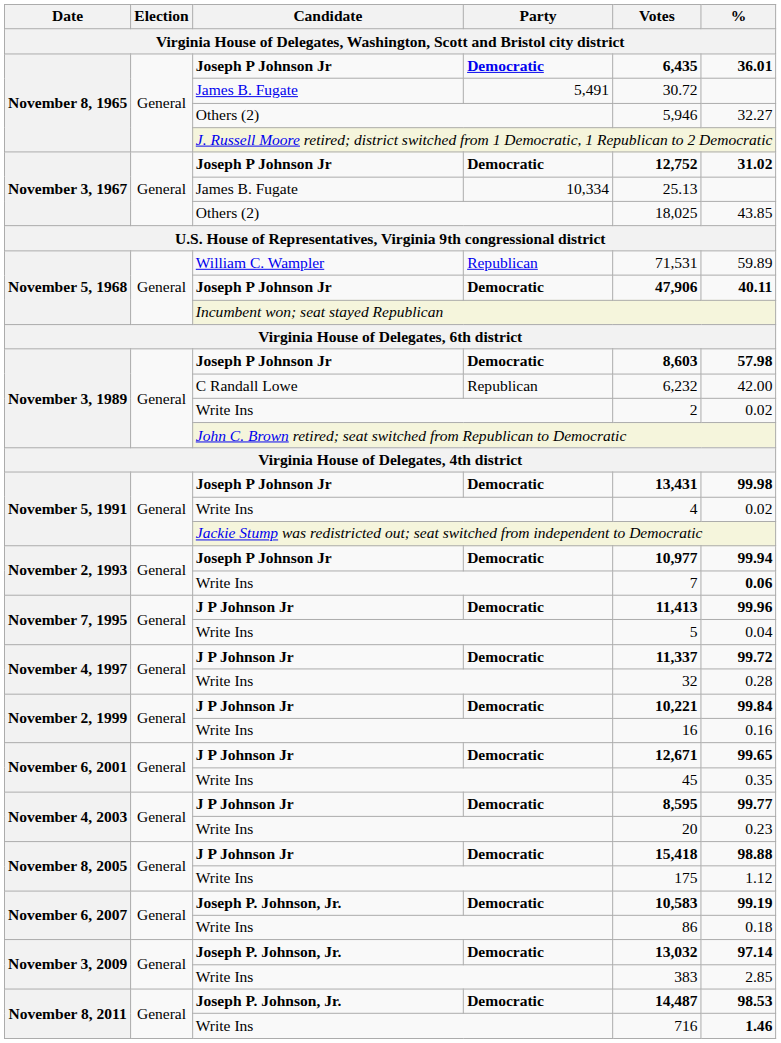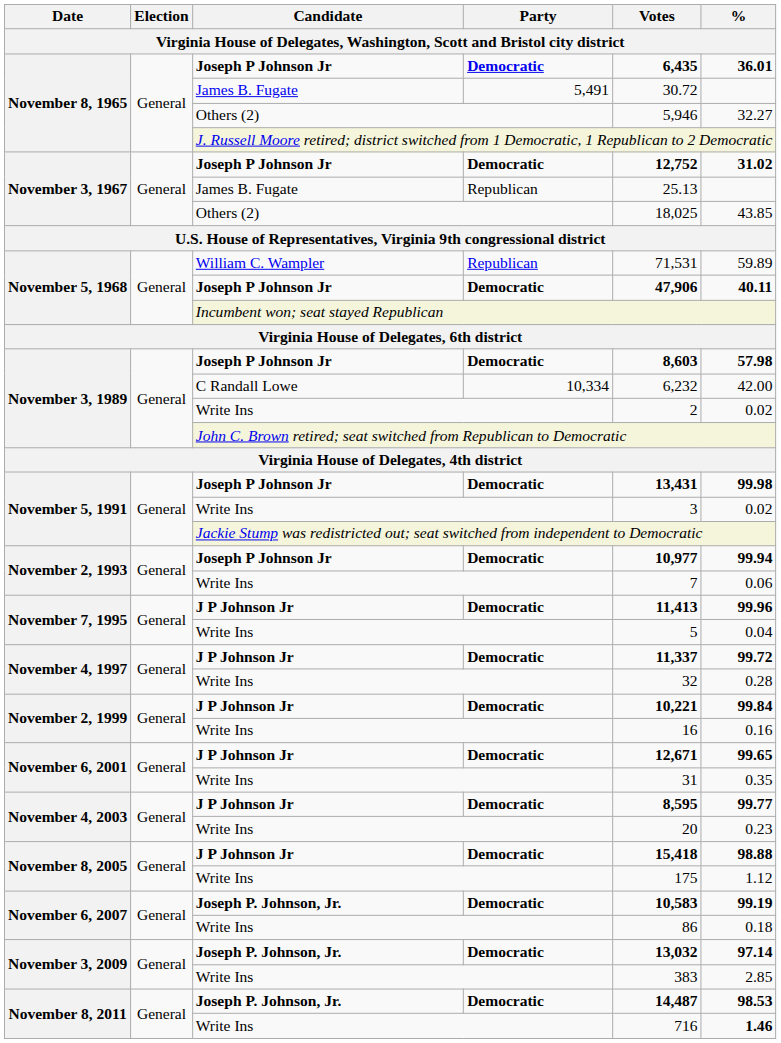 <table class="wikitable">
 <tr>
 <th>Date</th>
 <th>Election</th>
 <th>Candidate</th>
 <th>Party</th>
 <th>Votes</th>
 <th>%</th>
 </tr>
 <tr>
 <th colspan="6">Virginia House of Delegates, Washington, Scott and Bristol city district</th>
 </tr>
 <tr>
 <th rowspan="4">November 8, 1965</th>
 <td rowspan="4" align="center">General</td>
 <td><strong>Joseph P Johnson Jr</strong></td>
 <td><strong><a href='#'>Democratic</a></strong></td>
 <td align="right"><strong>6,435</strong></td>
 <td align="right"><strong>36.01</strong></td>
 </tr>
 <tr>
 <td><a href='#'>James B. Fugate</a></td>
 <td align="right">5,491</td>
 <td align="right">30.72</td>
 </tr>
 <tr>
 <td colspan="2">Others (2)</td>
 <td align="right">5,946</td>
 <td align="right">32.27</td>
 </tr>
 <tr>
 <td colspan="4" style="background:Beige"><em><a href='#'>J. Russell Moore</a> retired; district switched from 1 Democratic, 1 Republican to 2 Democratic</em></td>
 </tr>
 <tr>
 <th rowspan="3">November 3, 1967</th>
 <td rowspan="3" align="center">General</td>
 <td><strong>Joseph P Johnson Jr</strong></td>
 <td><strong>Democratic</strong></td>
 <td align="right"><strong>12,752</strong></td>
 <td align="right"><strong>31.02</strong></td>
 </tr>
 <tr>
 <td>James B. Fugate</td>
-<td align="right">10,334</td>
+<td>Republican</td>
 <td align="right">25.13</td>
 </tr>
 <tr>
 <td colspan="2">Others (2)</td>
 <td align="right">18,025</td>
 <td align="right">43.85</td>
 </tr>
 <tr>
 <th colspan="6">U.S. House of Representatives, Virginia 9th congressional district</th>
 </tr>
 <tr>
 <th rowspan="3">November 5, 1968</th>
 <td rowspan="3" align="center">General</td>
 <td><a href='#'>William C. Wampler</a></td>
 <td><a href='#'>Republican</a></td>
 <td align="right">71,531</td>
 <td align="right">59.89</td>
 </tr>
 <tr>
 <td><strong>Joseph P Johnson Jr</strong></td>
 <td><strong>Democratic</strong></td>
 <td align="right"><strong>47,906</strong></td>
 <td align="right"><strong>40.11</strong></td>
 </tr>
 <tr>
 <td colspan="4" style="background:Beige"><em>Incumbent won; seat stayed Republican</em></td>
 </tr>
 <tr>
 <th colspan="6">Virginia House of Delegates, 6th district</th>
 </tr>
 <tr>
 <th rowspan="4">November 3, 1989</th>
 <td rowspan="4" align="center">General</td>
 <td><strong>Joseph P Johnson Jr</strong></td>
 <td><strong>Democratic</strong></td>
 <td align="right"><strong>8,603</strong></td>
 <td align="right"><strong>57.98</strong></td>
 </tr>
 <tr>
 <td>C Randall Lowe</td>
-<td>Republican</td>
+<td align="right">10,334</td>
 <td align="right">6,232</td>
 <td align="right">42.00</td>
 </tr>
 <tr>
 <td colspan="2">Write Ins</td>
 <td align="right">2</td>
 <td align="right">0.02</td>
 </tr>
 <tr>
 <td colspan="4" style="background:Beige"><em><a href='#'>John C. Brown</a> retired; seat switched from Republican to Democratic</em></td>
 </tr>
 <tr>
 <th colspan="6">Virginia House of Delegates, 4th district</th>
 </tr>
 <tr>
 <th rowspan="3">November 5, 1991</th>
 <td rowspan="3" align="center">General</td>
 <td><strong>Joseph P Johnson Jr</strong></td>
 <td><strong>Democratic</strong></td>
 <td align="right"><strong>13,431</strong></td>
 <td align="right"><strong>99.98</strong></td>
 </tr>
 <tr>
 <td colspan="2">Write Ins</td>
-<td align="right">4</td>
+<td align="right">3</td>
 <td align="right">0.02</td>
 </tr>
 <tr>
 <td colspan="4" style="background:Beige"><em><a href='#'>Jackie Stump</a> was redistricted out; seat switched from independent to Democratic</em></td>
 </tr>
 <tr>
 <th rowspan="2">November 2, 1993</th>
 <td rowspan="2" align="center">General</td>
 <td><strong>Joseph P Johnson Jr</strong></td>
 <td><strong>Democratic</strong></td>
 <td align="right"><strong>10,977</strong></td>
 <td align="right"><strong>99.94</strong></td>
 </tr>
 <tr>
 <td colspan="2">Write Ins</td>
 <td align="right">7</td>
-<td align="right"><strong>0.06</strong></td>
+<td align="right">0.06</td>
 </tr>
 <tr>
 <th rowspan="2">November 7, 1995</th>
 <td rowspan="2" align="center">General</td>
 <td><strong>J P Johnson Jr</strong></td>
 <td><strong>Democratic</strong></td>
 <td align="right"><strong>11,413</strong></td>
 <td align="right"><strong>99.96</strong></td>
 </tr>
 <tr>
 <td colspan="2">Write Ins</td>
 <td align="right">5</td>
 <td align="right">0.04</td>
 </tr>
 <tr>
 <th rowspan="2">November 4, 1997</th>
 <td rowspan="2" align="center">General</td>
 <td><strong>J P Johnson Jr</strong></td>
 <td><strong>Democratic</strong></td>
 <td align="right"><strong>11,337</strong></td>
 <td align="right"><strong>99.72</strong></td>
 </tr>
 <tr>
 <td colspan="2">Write Ins</td>
 <td align="right">32</td>
 <td align="right">0.28</td>
 </tr>
 <tr>
 <th rowspan="2">November 2, 1999</th>
 <td rowspan="2" align="center">General</td>
 <td><strong>J P Johnson Jr</strong></td>
 <td><strong>Democratic</strong></td>
 <td align="right"><strong>10,221</strong></td>
 <td align="right"><strong>99.84</strong></td>
 </tr>
 <tr>
 <td colspan="2">Write Ins</td>
 <td align="right">16</td>
 <td align="right">0.16</td>
 </tr>
 <tr>
 <th rowspan="2">November 6, 2001</th>
 <td rowspan="2" align="center">General</td>
 <td><strong>J P Johnson Jr</strong></td>
 <td><strong>Democratic</strong></td>
 <td align="right"><strong>12,671</strong></td>
 <td align="right"><strong>99.65</strong></td>
 </tr>
 <tr>
 <td colspan="2">Write Ins</td>
-<td align="right">45</td>
+<td align="right">31</td>
 <td align="right">0.35</td>
 </tr>
 <tr>
 <th rowspan="2">November 4, 2003</th>
 <td rowspan="2" align="center">General</td>
 <td><strong>J P Johnson Jr</strong></td>
 <td><strong>Democratic</strong></td>
 <td align="right"><strong>8,595</strong></td>
 <td align="right"><strong>99.77</strong></td>
 </tr>
 <tr>
 <td colspan="2">Write Ins</td>
 <td align="right">20</td>
 <td align="right">0.23</td>
 </tr>
 <tr>
 <th rowspan="2">November 8, 2005</th>
 <td rowspan="2" align="center">General</td>
 <td><strong>J P Johnson Jr</strong></td>
 <td><strong>Democratic</strong></td>
 <td align="right"><strong>15,418</strong></td>
 <td align="right"><strong>98.88</strong></td>
 </tr>
 <tr>
 <td colspan="2">Write Ins</td>
 <td align="right">175</td>
 <td align="right">1.12</td>
 </tr>
 <tr>
 <th rowspan="2">November 6, 2007</th>
 <td rowspan="2" align="center">General</td>
 <td><strong>Joseph P. Johnson, Jr.</strong></td>
 <td><strong>Democratic</strong></td>
 <td align="right"><strong>10,583</strong></td>
 <td align="right"><strong>99.19</strong></td>
 </tr>
 <tr>
 <td colspan="2">Write Ins</td>
 <td align="right">86</td>
 <td align="right">0.18</td>
 </tr>
 <tr>
 <th rowspan="2">November 3, 2009</th>
 <td rowspan="2" align="center">General</td>
 <td><strong>Joseph P. Johnson, Jr.</strong></td>
 <td><strong>Democratic</strong></td>
 <td align="right"><strong>13,032</strong></td>
 <td align="right"><strong>97.14</strong></td>
 </tr>
 <tr>
 <td colspan="2">Write Ins</td>
 <td align="right">383</td>
 <td align="right">2.85</td>
 </tr>
 <tr>
 <th rowspan="2">November 8, 2011</th>
 <td rowspan="2" align="center">General</td>
 <td><strong>Joseph P. Johnson, Jr.</strong></td>
 <td><strong>Democratic</strong></td>
 <td align="right"><strong>14,487</strong></td>
 <td align="right"><strong>98.53</strong></td>
 </tr>
 <tr>
 <td colspan="2">Write Ins</td>
 <td align="right">716</td>
 <td align="right"><strong>1.46</strong></td>
 </tr>
 </table>
